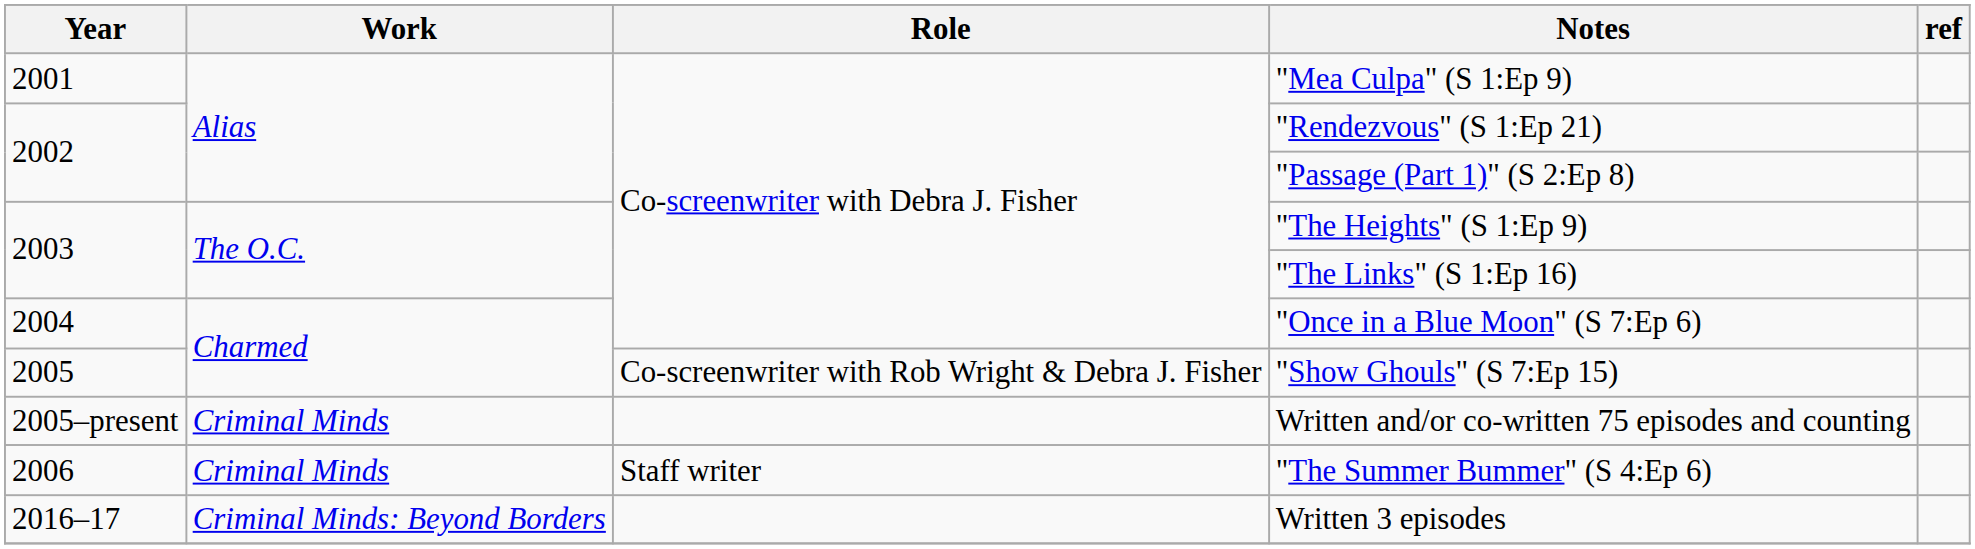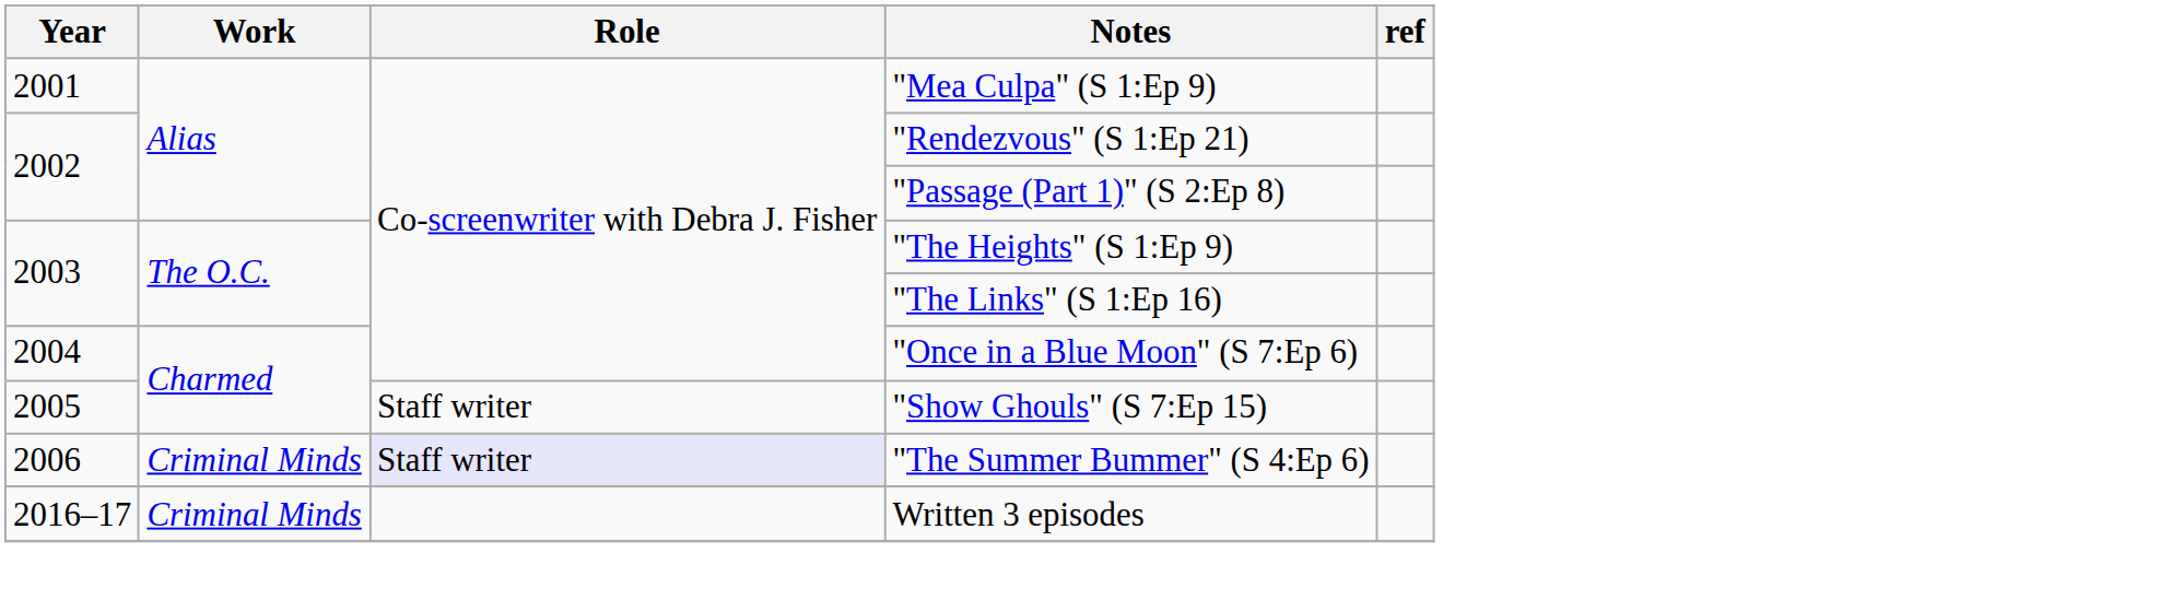 <table class="wikitable">
 <tr>
 <th>Year</th>
 <th>Work</th>
 <th>Role</th>
 <th>Notes</th>
 <th>ref</th>
 </tr>
 <tr>
 <td>2001</td>
 <td rowspan="3"><em><a href='#'>Alias</a></em></td>
 <td rowspan="6">Co-<a href='#'>screenwriter</a> with Debra J. Fisher</td>
 <td>"<a href='#'>Mea Culpa</a>" (S 1:Ep 9)</td>
 <td></td>
 </tr>
 <tr>
 <td rowspan="2">2002</td>
 <td>"<a href='#'>Rendezvous</a>" (S 1:Ep 21)</td>
 <td></td>
 </tr>
 <tr>
 <td>"<a href='#'>Passage (Part 1)</a>" (S 2:Ep 8)</td>
 <td></td>
 </tr>
 <tr>
 <td rowspan="2">2003</td>
 <td rowspan="2"><em><a href='#'>The O.C.</a></em></td>
 <td>"<a href='#'>The Heights</a>" (S 1:Ep 9)</td>
 <td></td>
 </tr>
 <tr>
 <td>"<a href='#'>The Links</a>" (S 1:Ep 16)</td>
 <td></td>
 </tr>
 <tr>
 <td>2004</td>
 <td rowspan="2"><em><a href='#'>Charmed</a></em></td>
 <td>"<a href='#'>Once in a Blue Moon</a>" (S 7:Ep 6)</td>
 <td></td>
 </tr>
 <tr>
 <td>2005</td>
-<td>Co-screenwriter with Rob Wright & Debra J. Fisher</td>
+<td>Staff writer</td>
 <td>"<a href='#'>Show Ghouls</a>" (S 7:Ep 15)</td>
-<td></td>
-</tr>
-<tr>
-<td>2005–present</td>
-<td><em><a href='#'>Criminal Minds</a></em></td>
-<td></td>
-<td>Written and/or co-written 75 episodes and counting</td>
 <td></td>
 </tr>
 <tr>
 <td>2006</td>
 <td><em><a href='#'>Criminal Minds</a></em></td>
-<td>Staff writer</td>
+<td style="background: lavender;">Staff writer</td>
 <td>"<a href='#'>The Summer Bummer</a>" (S 4:Ep 6)</td>
 <td></td>
 </tr>
 <tr>
 <td>2016–17</td>
-<td><em><a href='#'>Criminal Minds: Beyond Borders</a></em></td>
+<td><em><a href='#'>Criminal Minds</a></em></td>
 <td></td>
 <td>Written 3 episodes</td>
 <td></td>
 </tr>
 <tr>
 </tr>
 </table>
